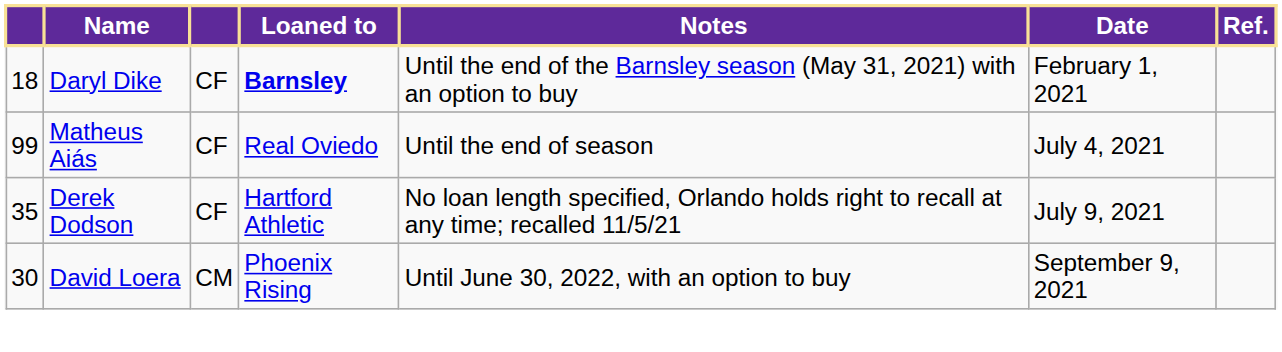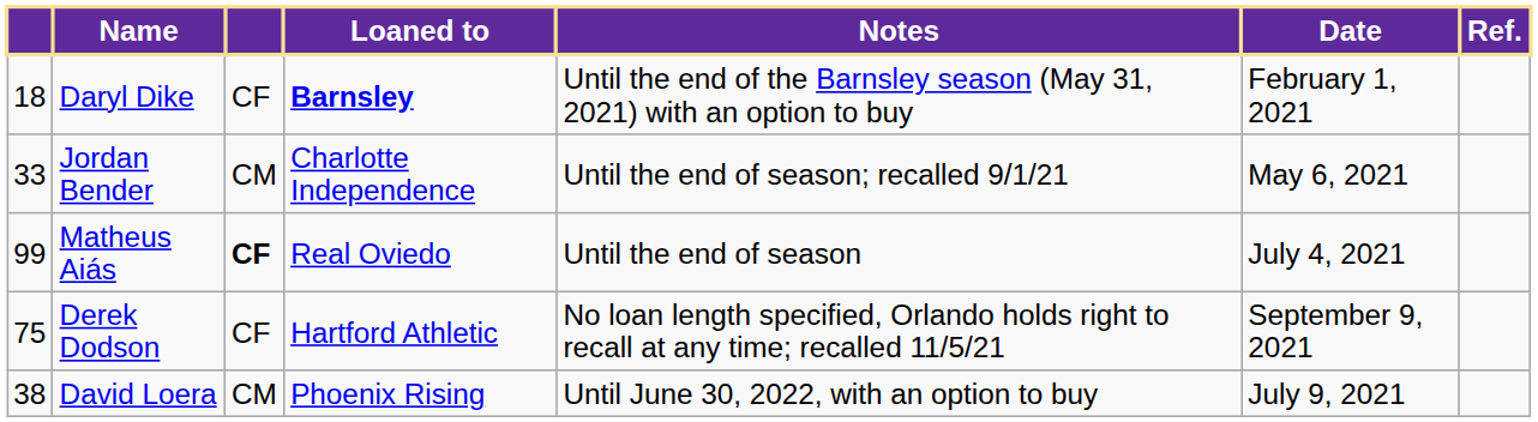 <table class="wikitable" style="width:90%; text-align:center; font-size:95%; text-align:left;">
 <tr>
 <th style="background:#5E299A; color:white; border:2px solid #F8E196;"></th>
 <th style="background:#5E299A; color:white; border:2px solid #F8E196;">Name</th>
 <th style="background:#5E299A; color:white; border:2px solid #F8E196;"></th>
 <th style="background:#5E299A; color:white; border:2px solid #F8E196;">Loaned to</th>
 <th style="background:#5E299A; color:white; border:2px solid #F8E196;">Notes</th>
 <th style="background:#5E299A; color:white; border:2px solid #F8E196;">Date</th>
 <th style="background:#5E299A; color:white; border:2px solid #F8E196;">Ref.</th>
 </tr>
 <tr>
 <td>18</td>
 <td> <a href='#'>Daryl Dike</a></td>
 <td>CF</td>
 <td><strong> <a href='#'>Barnsley</a></strong></td>
 <td>Until the end of the <a href='#'>Barnsley season</a> (May 31, 2021) with an option to buy</td>
 <td>February 1, 2021</td>
 <td></td>
 </tr>
 <tr>
+<td>33</td>
+<td> <a href='#'>Jordan Bender</a></td>
+<td>CM</td>
+<td> <a href='#'>Charlotte Independence</a></td>
+<td>Until the end of season; recalled 9/1/21</td>
+<td>May 6, 2021</td>
+<td></td>
+</tr>
+<tr>
 <td>99</td>
 <td> <a href='#'>Matheus Aiás</a></td>
-<td>CF</td>
+<td><strong>CF</strong></td>
 <td> <a href='#'>Real Oviedo</a></td>
 <td>Until the end of season</td>
 <td>July 4, 2021</td>
 <td></td>
 </tr>
 <tr>
-<td>35</td>
+<td>75</td>
 <td> <a href='#'>Derek Dodson</a></td>
 <td>CF</td>
 <td> <a href='#'>Hartford Athletic</a></td>
 <td>No loan length specified, Orlando holds right to recall at any time; recalled 11/5/21</td>
-<td>July 9, 2021</td>
+<td>September 9, 2021</td>
 <td></td>
 </tr>
 <tr>
-<td>30</td>
+<td>38</td>
 <td> <a href='#'>David Loera</a></td>
 <td>CM</td>
 <td> <a href='#'>Phoenix Rising</a></td>
 <td>Until June 30, 2022, with an option to buy</td>
-<td>September 9, 2021</td>
+<td>July 9, 2021</td>
 <td></td>
 </tr>
 </table>
